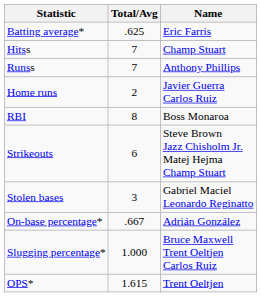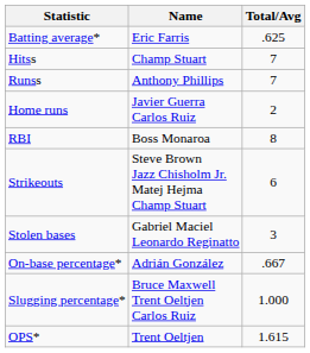 <table class=wikitable>
 <tr>
 <th>Statistic</th>
+<th>Name</th>
 <th>Total/Avg</th>
-<th>Name</th>
 </tr>
 <tr>
 <td><a href='#'>Batting average</a>*</td>
+<td> <a href='#'>Eric Farris</a></td>
 <td align=center>.625</td>
-<td> <a href='#'>Eric Farris</a></td>
 </tr>
 <tr>
 <td><a href='#'>Hits</a>s</td>
+<td> <a href='#'>Champ Stuart</a></td>
 <td align=center>7</td>
-<td> <a href='#'>Champ Stuart</a></td>
 </tr>
 <tr>
 <td><a href='#'>Runs</a>s</td>
+<td> <a href='#'>Anthony Phillips</a></td>
 <td align=center>7</td>
-<td> <a href='#'>Anthony Phillips</a></td>
 </tr>
 <tr>
 <td><a href='#'>Home runs</a></td>
+<td> <a href='#'>Javier Guerra</a><br> <a href='#'>Carlos Ruiz</a></td>
 <td align=center>2</td>
-<td> <a href='#'>Javier Guerra</a><br> <a href='#'>Carlos Ruiz</a></td>
 </tr>
 <tr>
 <td><a href='#'>RBI</a></td>
+<td> Boss Monaroa</td>
 <td align=center>8</td>
-<td> Boss Monaroa</td>
 </tr>
 <tr>
 <td><a href='#'>Strikeouts</a></td>
+<td> Steve Brown<br> <a href='#'>Jazz Chisholm Jr.</a><br> Matej Hejma<br> <a href='#'>Champ Stuart</a></td>
 <td align=center>6</td>
-<td> Steve Brown<br> <a href='#'>Jazz Chisholm Jr.</a><br> Matej Hejma<br> <a href='#'>Champ Stuart</a></td>
 </tr>
 <tr>
 <td><a href='#'>Stolen bases</a></td>
+<td> Gabriel Maciel<br> <a href='#'>Leonardo Reginatto</a></td>
 <td align=center>3</td>
-<td> Gabriel Maciel<br> <a href='#'>Leonardo Reginatto</a></td>
 </tr>
 <tr>
 <td><a href='#'>On-base percentage</a>*</td>
+<td> <a href='#'>Adrián González</a></td>
 <td align=center>.667</td>
-<td> <a href='#'>Adrián González</a></td>
 </tr>
 <tr>
 <td><a href='#'>Slugging percentage</a>*</td>
+<td> <a href='#'>Bruce Maxwell</a><br> <a href='#'>Trent Oeltjen</a><br> <a href='#'>Carlos Ruiz</a></td>
 <td align=center>1.000</td>
-<td> <a href='#'>Bruce Maxwell</a><br> <a href='#'>Trent Oeltjen</a><br> <a href='#'>Carlos Ruiz</a></td>
 </tr>
 <tr>
 <td><a href='#'>OPS</a>*</td>
+<td> <a href='#'>Trent Oeltjen</a></td>
 <td align=center>1.615</td>
-<td> <a href='#'>Trent Oeltjen</a></td>
 </tr>
 </table>
